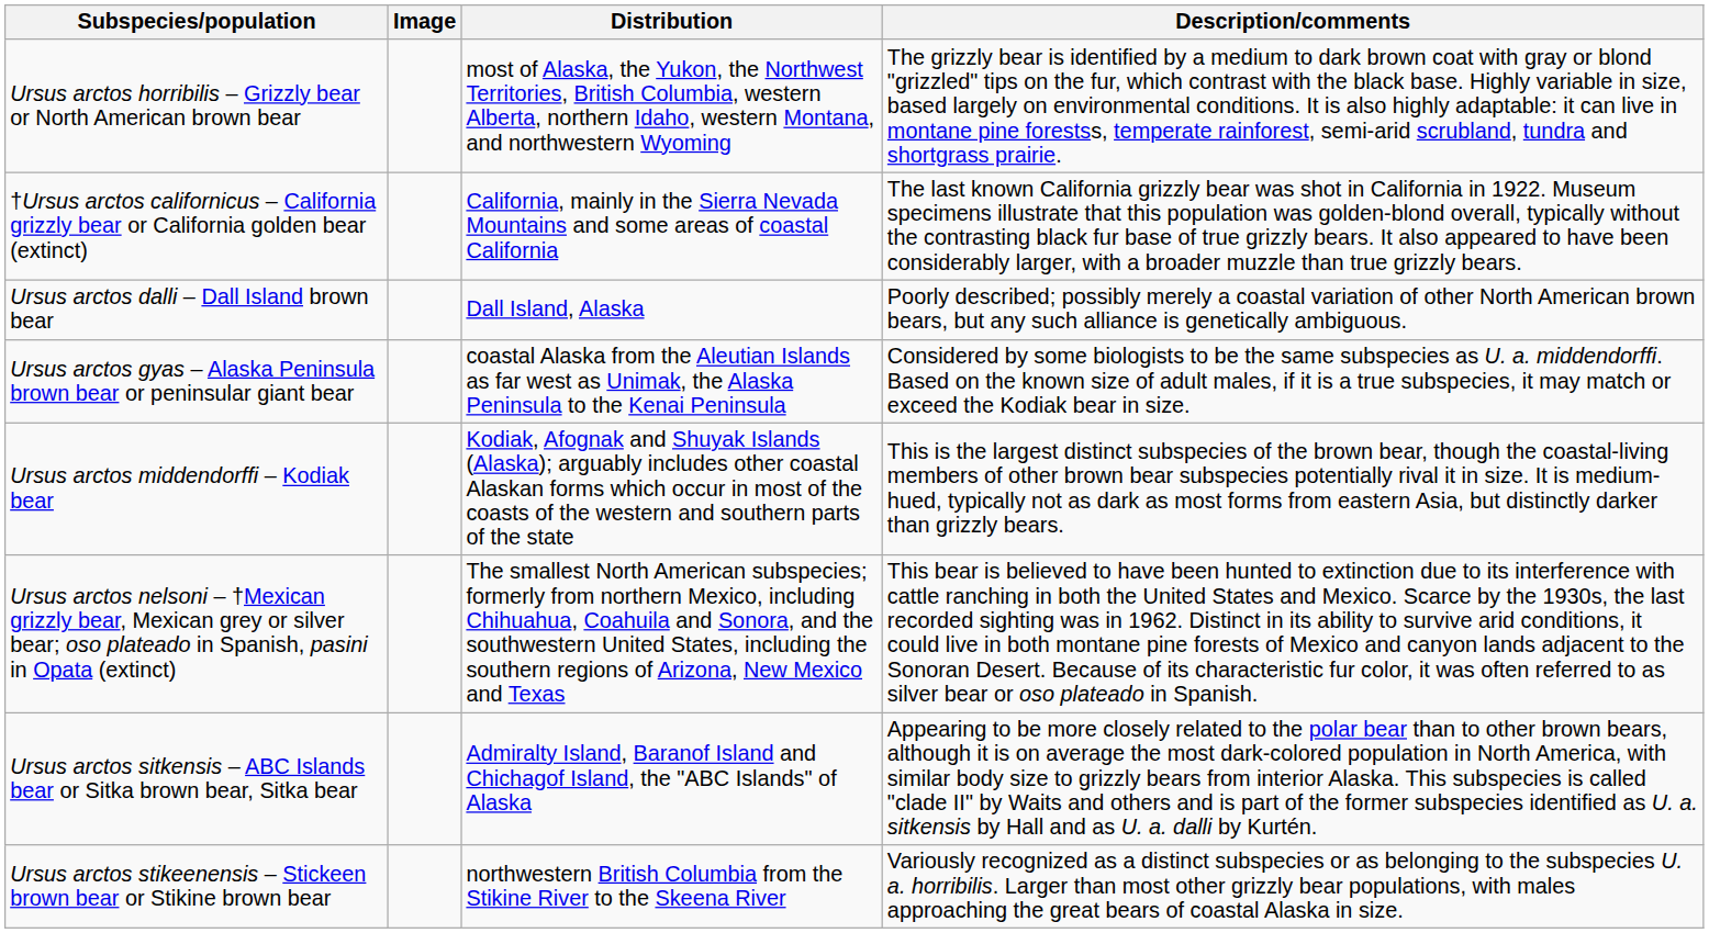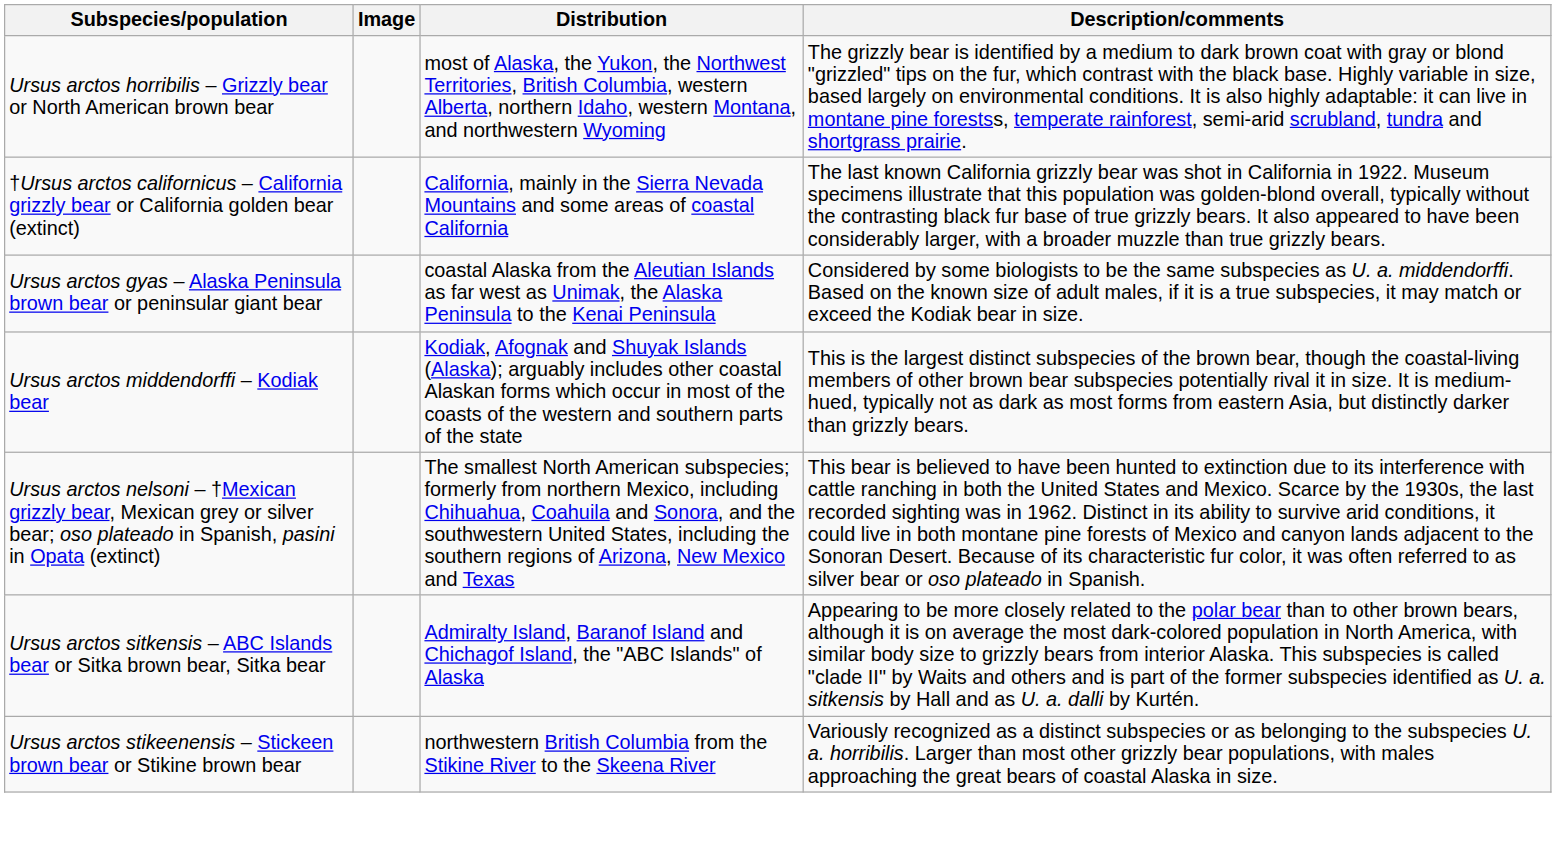 <table class="wikitable">
 <tr>
 <th>Subspecies/population</th>
 <th>Image</th>
 <th>Distribution</th>
 <th>Description/comments</th>
 </tr>
 <tr>
 <td><em>Ursus arctos horribilis</em> – <a href='#'>Grizzly bear</a> or North American brown bear</td>
 <td></td>
 <td>most of <a href='#'>Alaska</a>, the <a href='#'>Yukon</a>, the <a href='#'>Northwest Territories</a>, <a href='#'>British Columbia</a>, western <a href='#'>Alberta</a>, northern <a href='#'>Idaho</a>, western <a href='#'>Montana</a>, and northwestern <a href='#'>Wyoming</a></td>
 <td>The grizzly bear is identified by a medium to dark brown coat with gray or blond "grizzled" tips on the fur, which contrast with the black base. Highly variable in size, based largely on environmental conditions. It is also highly adaptable: it can live in <a href='#'>montane pine forests</a>s, <a href='#'>temperate rainforest</a>, semi-arid <a href='#'>scrubland</a>, <a href='#'>tundra</a> and <a href='#'>shortgrass prairie</a>.</td>
 </tr>
 <tr>
 <td>†<em>Ursus arctos californicus</em> – <a href='#'>California grizzly bear</a> or California golden bear (extinct)</td>
 <td></td>
 <td><a href='#'>California</a>, mainly in the <a href='#'>Sierra Nevada Mountains</a> and some areas of <a href='#'>coastal California</a></td>
 <td>The last known California grizzly bear was shot in California in 1922. Museum specimens illustrate that this population was golden-blond overall, typically without the contrasting black fur base of true grizzly bears. It also appeared to have been considerably larger, with a broader muzzle than true grizzly bears.</td>
-</tr>
-<tr>
-<td><em>Ursus arctos dalli</em> – <a href='#'>Dall Island</a> brown bear</td>
-<td></td>
-<td><a href='#'>Dall Island</a>, <a href='#'>Alaska</a></td>
-<td>Poorly described; possibly merely a coastal variation of other North American brown bears, but any such alliance is genetically ambiguous.</td>
 </tr>
 <tr>
 <td><em>Ursus arctos gyas</em> – <a href='#'>Alaska Peninsula brown bear</a> or peninsular giant bear</td>
 <td></td>
 <td>coastal Alaska from the <a href='#'>Aleutian Islands</a> as far west as <a href='#'>Unimak</a>, the <a href='#'>Alaska Peninsula</a> to the <a href='#'>Kenai Peninsula</a></td>
 <td>Considered by some biologists to be the same subspecies as <em>U. a. middendorffi</em>. Based on the known size of adult males, if it is a true subspecies, it may match or exceed the Kodiak bear in size.</td>
 </tr>
 <tr>
 <td><em>Ursus arctos middendorffi</em> – <a href='#'>Kodiak bear</a></td>
 <td></td>
 <td><a href='#'>Kodiak</a>, <a href='#'>Afognak</a> and <a href='#'>Shuyak Islands</a> (<a href='#'>Alaska</a>); arguably includes other coastal Alaskan forms which occur in most of the coasts of the western and southern parts of the state</td>
 <td>This is the largest distinct subspecies of the brown bear, though the coastal-living members of other brown bear subspecies potentially rival it in size. It is medium-hued, typically not as dark as most forms from eastern Asia, but distinctly darker than grizzly bears.</td>
 </tr>
 <tr>
 <td><em>Ursus arctos nelsoni</em> – †<a href='#'>Mexican grizzly bear</a>, Mexican grey or silver bear; <em>oso plateado</em> in Spanish, <em>pasini</em> in <a href='#'>Opata</a> (extinct)</td>
 <td></td>
 <td>The smallest North American subspecies; formerly from northern Mexico, including <a href='#'>Chihuahua</a>, <a href='#'>Coahuila</a> and <a href='#'>Sonora</a>, and the southwestern United States, including the southern regions of <a href='#'>Arizona</a>, <a href='#'>New Mexico</a> and <a href='#'>Texas</a></td>
 <td>This bear is believed to have been hunted to extinction due to its interference with cattle ranching in both the United States and Mexico. Scarce by the 1930s, the last recorded sighting was in 1962. Distinct in its ability to survive arid conditions, it could live in both montane pine forests of Mexico and canyon lands adjacent to the Sonoran Desert. Because of its characteristic fur color, it was often referred to as silver bear or <em>oso plateado</em> in Spanish.</td>
 </tr>
 <tr>
 <td><em>Ursus arctos sitkensis</em> – <a href='#'>ABC Islands bear</a> or Sitka brown bear, Sitka bear</td>
 <td></td>
 <td><a href='#'>Admiralty Island</a>, <a href='#'>Baranof Island</a> and <a href='#'>Chichagof Island</a>, the "ABC Islands" of <a href='#'>Alaska</a></td>
 <td>Appearing to be more closely related to the <a href='#'>polar bear</a> than to other brown bears, although it is on average the most dark-colored population in North America, with similar body size to grizzly bears from interior Alaska. This subspecies is called "clade II" by Waits and others and is part of the former subspecies identified as <em>U. a. sitkensis</em> by Hall and as <em>U. a. dalli</em> by Kurtén.</td>
 </tr>
 <tr>
 <td><em>Ursus arctos stikeenensis</em> – <a href='#'>Stickeen brown bear</a> or Stikine brown bear</td>
 <td></td>
 <td>northwestern <a href='#'>British Columbia</a> from the <a href='#'>Stikine River</a> to the <a href='#'>Skeena River</a></td>
 <td>Variously recognized as a distinct subspecies or as belonging to the subspecies <em>U. a. horribilis</em>. Larger than most other grizzly bear populations, with males approaching the great bears of coastal Alaska in size.</td>
 </tr>
 </table>
